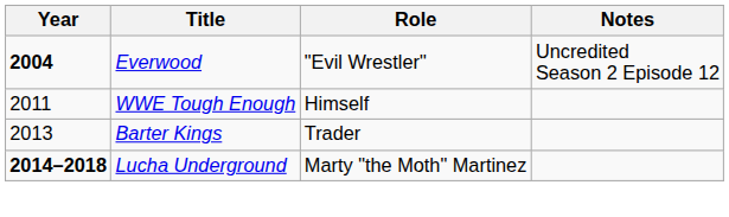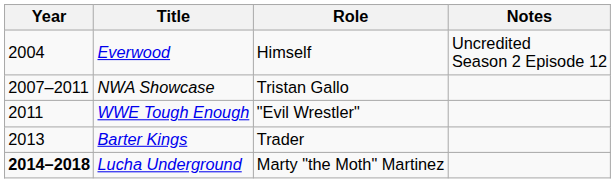 <table class="wikitable sortable">
 <tr>
 <th>Year</th>
 <th>Title</th>
 <th>Role</th>
 <th>Notes</th>
 </tr>
 <tr>
-<td><strong>2004</strong></td>
+<td>2004</td>
 <td><em><a href='#'>Everwood</a></em></td>
-<td>"Evil Wrestler"</td>
+<td>Himself</td>
 <td>Uncredited<br>Season 2 Episode 12</td>
+</tr>
+<tr>
+<td>2007–2011</td>
+<td><em>NWA Showcase</em></td>
+<td>Tristan Gallo</td>
+<td></td>
 </tr>
 <tr>
 <td>2011</td>
 <td><em><a href='#'>WWE Tough Enough</a></em></td>
-<td>Himself</td>
+<td>"Evil Wrestler"</td>
 <td></td>
 </tr>
 <tr>
 <td>2013</td>
 <td><em><a href='#'>Barter Kings</a></em></td>
 <td>Trader</td>
 <td></td>
 </tr>
 <tr>
 <td><strong>2014–2018</strong></td>
 <td><em><a href='#'>Lucha Underground</a></em></td>
 <td>Marty "the Moth" Martinez</td>
 <td></td>
 </tr>
 </table>
